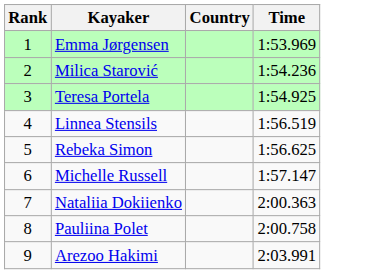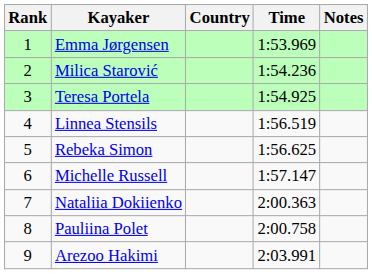 <table class="wikitable" style="text-align:center">
 <tr>
 <th>Rank</th>
 <th>Kayaker</th>
 <th>Country</th>
 <th>Time</th>
+<th>Notes</th>
 </tr>
 <tr bgcolor=bbffbb>
 <td>1</td>
 <td align="left"><a href='#'>Emma Jørgensen</a></td>
 <td align="left"></td>
 <td>1:53.969</td>
+<td></td>
 </tr>
 <tr bgcolor=bbffbb>
 <td>2</td>
 <td align="left"><a href='#'>Milica Starović</a></td>
 <td align="left"></td>
 <td>1:54.236</td>
+<td></td>
 </tr>
 <tr bgcolor=bbffbb>
 <td>3</td>
 <td align="left"><a href='#'>Teresa Portela</a></td>
 <td align="left"></td>
 <td>1:54.925</td>
+<td></td>
 </tr>
 <tr>
 <td>4</td>
 <td align="left"><a href='#'>Linnea Stensils</a></td>
 <td align="left"></td>
 <td>1:56.519</td>
+<td></td>
 </tr>
 <tr>
 <td>5</td>
 <td align="left"><a href='#'>Rebeka Simon</a></td>
 <td align="left"></td>
 <td>1:56.625</td>
+<td></td>
 </tr>
 <tr>
 <td>6</td>
 <td align="left"><a href='#'>Michelle Russell</a></td>
 <td align="left"></td>
 <td>1:57.147</td>
+<td></td>
 </tr>
 <tr>
 <td>7</td>
 <td align="left"><a href='#'>Nataliia Dokiienko</a></td>
 <td align="left"></td>
 <td>2:00.363</td>
+<td></td>
 </tr>
 <tr>
 <td>8</td>
 <td align="left"><a href='#'>Pauliina Polet</a></td>
 <td align="left"></td>
 <td>2:00.758</td>
+<td></td>
 </tr>
 <tr>
 <td>9</td>
 <td align="left"><a href='#'>Arezoo Hakimi</a></td>
 <td align="left"></td>
 <td>2:03.991</td>
+<td></td>
 </tr>
 </table>
